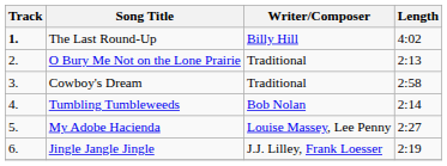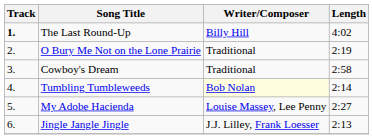 <table class="wikitable" style="font-size:95%;">
 <tr>
 <th>Track</th>
 <th>Song Title</th>
 <th>Writer/Composer</th>
 <th>Length</th>
 </tr>
 <tr>
 <td><strong>1.</strong></td>
 <td>The Last Round-Up</td>
 <td><a href='#'>Billy Hill</a></td>
 <td>4:02</td>
 </tr>
 <tr>
 <td>2.</td>
 <td><a href='#'>O Bury Me Not on the Lone Prairie</a></td>
 <td>Traditional</td>
-<td>2:13</td>
+<td>2:19</td>
 </tr>
 <tr>
 <td>3.</td>
 <td>Cowboy's Dream</td>
 <td>Traditional</td>
 <td>2:58</td>
 </tr>
 <tr>
 <td>4.</td>
 <td><a href='#'>Tumbling Tumbleweeds</a></td>
-<td><a href='#'>Bob Nolan</a></td>
+<td style="background: lightyellow;"><a href='#'>Bob Nolan</a></td>
 <td>2:14</td>
 </tr>
 <tr>
 <td>5.</td>
 <td><a href='#'>My Adobe Hacienda</a></td>
 <td><a href='#'>Louise Massey</a>, Lee Penny</td>
 <td>2:27</td>
 </tr>
 <tr>
 <td>6.</td>
 <td><a href='#'>Jingle Jangle Jingle</a></td>
 <td>J.J. Lilley, <a href='#'>Frank Loesser</a></td>
-<td>2:19</td>
+<td>2:13</td>
 </tr>
 <tr>
 </tr>
 </table>
